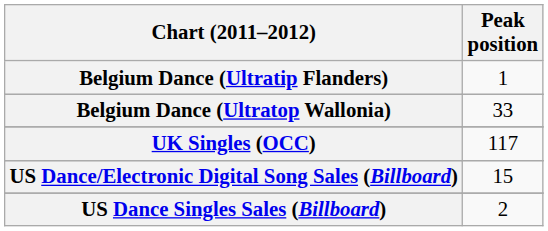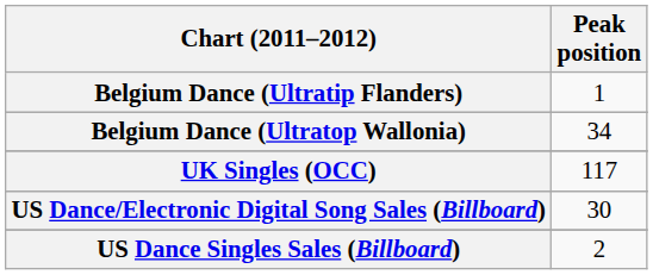 <table class="wikitable sortable plainrowheaders" style="text-align:center">
 <tr>
 <th>Chart (2011–2012)</th>
 <th>Peak<br>position</th>
 </tr>
 <tr>
 <th scope="row">Belgium Dance (<a href='#'>Ultratip</a> Flanders)</th>
 <td>1</td>
 </tr>
 <tr>
 </tr>
 <tr>
 <th scope="row">Belgium Dance (<a href='#'>Ultratop</a> Wallonia)</th>
-<td>33</td>
+<td>34</td>
 </tr>
 <tr>
 </tr>
 <tr>
 <th scope="row"><a href='#'>UK Singles</a> (<a href='#'>OCC</a>)</th>
 <td>117</td>
 </tr>
 <tr>
 </tr>
 <tr>
 <th scope="row">US <a href='#'>Dance/Electronic Digital Song Sales</a> (<em><a href='#'>Billboard</a></em>)</th>
-<td>15</td>
+<td>30</td>
 </tr>
 <tr>
 </tr>
 <tr>
 <th scope="row">US <a href='#'>Dance Singles Sales</a> (<em><a href='#'>Billboard</a></em>)</th>
 <td>2</td>
 </tr>
 </table>
